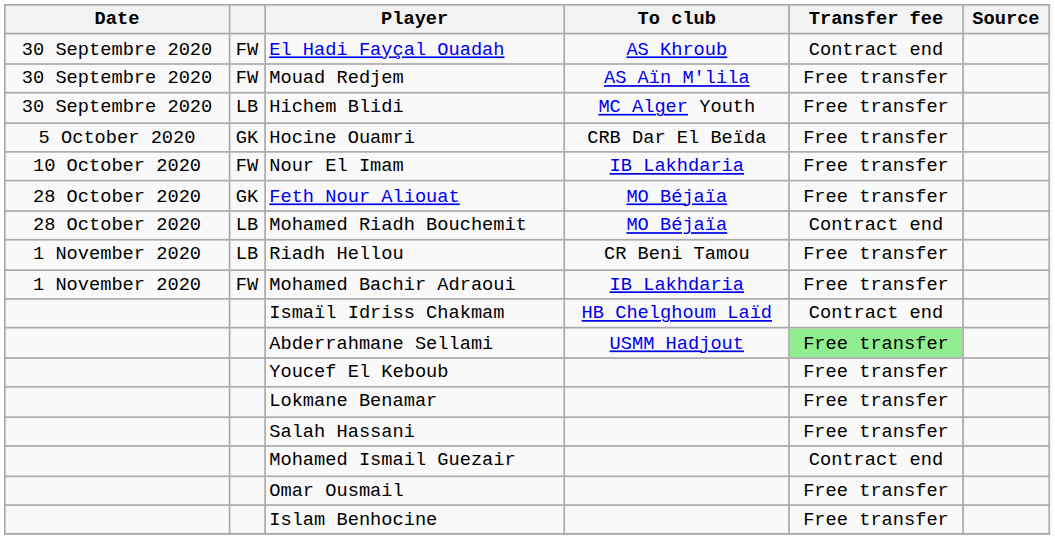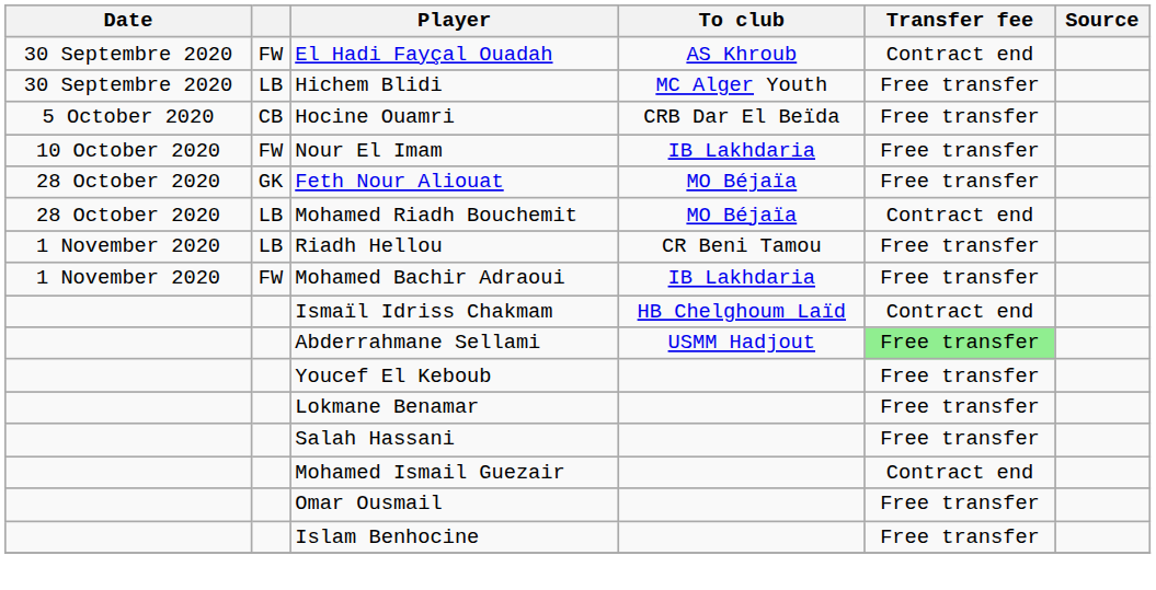 <table class="wikitable sortable" style="width:70%; text-align:center; font-size:85%; text-align:centre;">
 <tr>
 <th>Date</th>
 <th></th>
 <th>Player</th>
 <th>To club</th>
 <th>Transfer fee</th>
 <th>Source</th>
 </tr>
 <tr>
 <td>30 Septembre 2020</td>
 <td>FW</td>
 <td Align=left> <a href='#'>El Hadi Fayçal Ouadah</a></td>
 <td><a href='#'>AS Khroub</a></td>
 <td>Contract end</td>
 <td></td>
 </tr>
 <tr>
 <td>30 Septembre 2020</td>
-<td>FW</td>
-<td Align=left> Mouad Redjem</td>
-<td><a href='#'>AS Aïn M'lila</a></td>
-<td>Free transfer</td>
-<td></td>
-</tr>
-<tr>
-<td>30 Septembre 2020</td>
 <td>LB</td>
 <td Align=left> Hichem Blidi</td>
 <td><a href='#'>MC Alger</a> Youth</td>
 <td>Free transfer</td>
 <td></td>
 </tr>
 <tr>
 <td>5 October 2020</td>
-<td>GK</td>
+<td>CB</td>
 <td Align=left> Hocine Ouamri</td>
 <td>CRB Dar El Beïda</td>
 <td>Free transfer</td>
 <td></td>
 </tr>
 <tr>
 <td>10 October 2020</td>
 <td>FW</td>
 <td Align=left> Nour El Imam</td>
 <td><a href='#'>IB Lakhdaria</a></td>
 <td>Free transfer</td>
 <td></td>
 </tr>
 <tr>
 <td>28 October 2020</td>
 <td>GK</td>
 <td Align=left> <a href='#'>Feth Nour Aliouat</a></td>
 <td><a href='#'>MO Béjaïa</a></td>
 <td>Free transfer</td>
 <td></td>
 </tr>
 <tr>
 <td>28 October 2020</td>
 <td>LB</td>
 <td Align=left> Mohamed Riadh Bouchemit</td>
 <td><a href='#'>MO Béjaïa</a></td>
 <td>Contract end</td>
 <td></td>
 </tr>
 <tr>
 <td>1 November 2020</td>
 <td>LB</td>
 <td Align=left> Riadh Hellou</td>
 <td>CR Beni Tamou</td>
 <td>Free transfer</td>
 <td></td>
 </tr>
 <tr>
 <td>1 November 2020</td>
 <td>FW</td>
 <td Align=left> Mohamed Bachir Adraoui</td>
 <td><a href='#'>IB Lakhdaria</a></td>
 <td>Free transfer</td>
 <td></td>
 </tr>
 <tr>
 <td></td>
 <td></td>
 <td Align=left> Ismaïl Idriss Chakmam</td>
 <td><a href='#'>HB Chelghoum Laïd</a></td>
 <td>Contract end</td>
 <td></td>
 </tr>
 <tr>
 <td></td>
 <td></td>
 <td Align=left> Abderrahmane Sellami</td>
 <td><a href='#'>USMM Hadjout</a></td>
 <td style="background: lightgreen;">Free transfer</td>
 <td></td>
 </tr>
 <tr>
 <td></td>
 <td></td>
 <td Align=left> Youcef El Keboub</td>
 <td></td>
 <td>Free transfer</td>
 <td></td>
 </tr>
 <tr>
 <td></td>
 <td></td>
 <td Align=left> Lokmane Benamar</td>
 <td></td>
 <td>Free transfer</td>
 <td></td>
 </tr>
 <tr>
 <td></td>
 <td></td>
 <td Align=left> Salah Hassani</td>
 <td></td>
 <td>Free transfer</td>
 <td></td>
 </tr>
 <tr>
 <td></td>
 <td></td>
 <td Align=left> Mohamed Ismail Guezair</td>
 <td></td>
 <td>Contract end</td>
 <td></td>
 </tr>
 <tr>
 <td></td>
 <td></td>
 <td Align=left> Omar Ousmail</td>
 <td></td>
 <td>Free transfer</td>
 <td></td>
 </tr>
 <tr>
 <td></td>
 <td></td>
 <td Align=left> Islam Benhocine</td>
 <td></td>
 <td>Free transfer</td>
 <td></td>
 </tr>
 <tr>
 </tr>
 </table>
